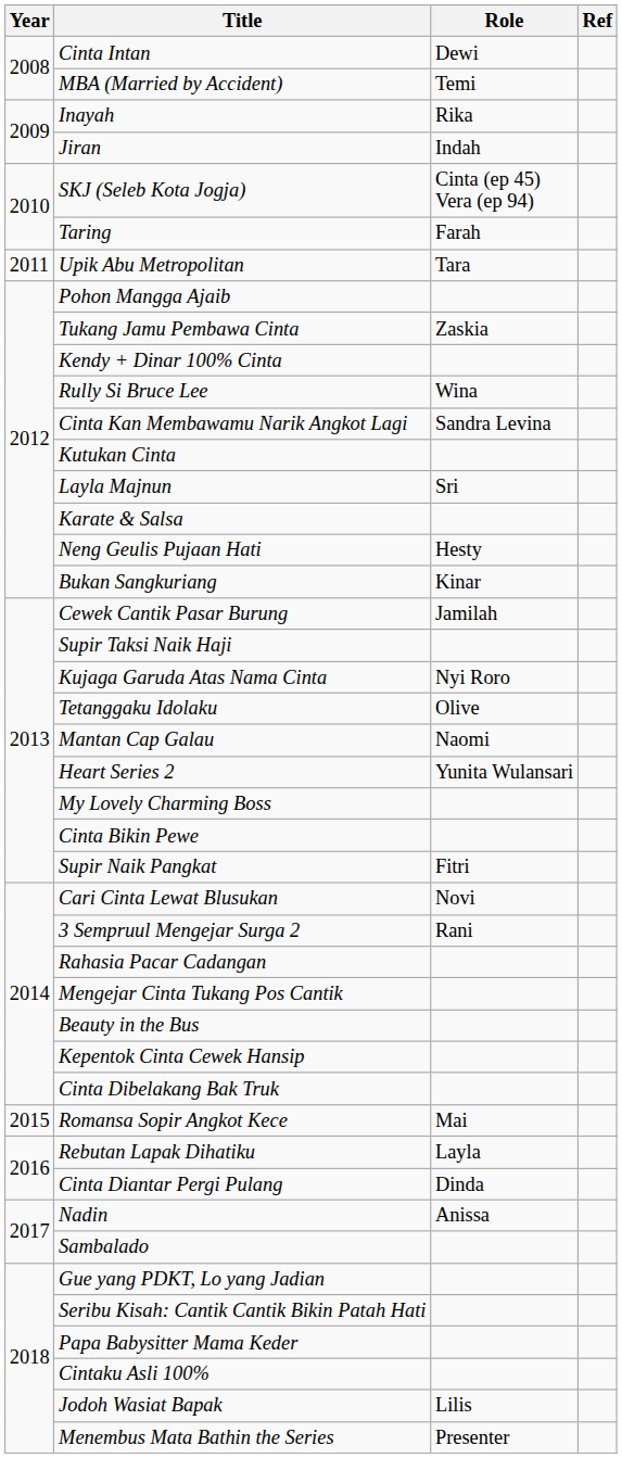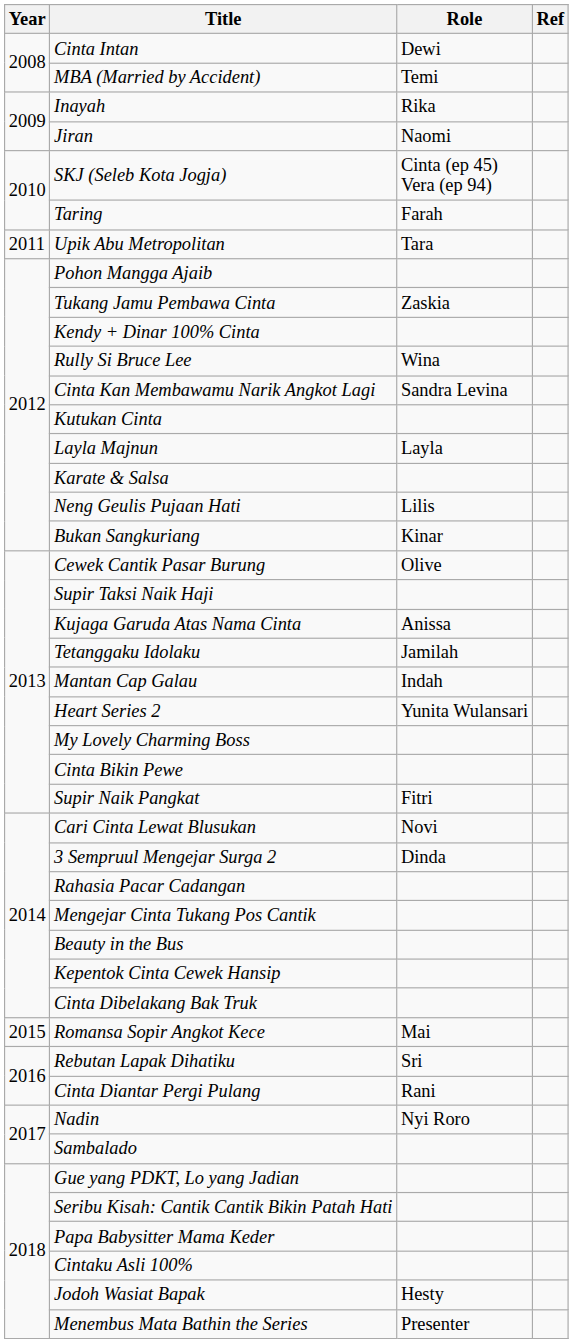 <table class="wikitable sortable">
 <tr>
 <th>Year</th>
 <th>Title</th>
 <th>Role</th>
 <th>Ref</th>
 </tr>
 <tr>
 <td rowspan="2">2008</td>
 <td><em>Cinta Intan</em></td>
 <td>Dewi</td>
 <td></td>
 </tr>
 <tr>
 <td><em>MBA (Married by Accident)</em></td>
 <td>Temi</td>
 <td></td>
 </tr>
 <tr>
 <td rowspan="2">2009</td>
 <td><em>Inayah</em></td>
 <td>Rika</td>
 <td></td>
 </tr>
 <tr>
 <td><em>Jiran</em></td>
-<td>Indah</td>
+<td>Naomi</td>
 <td></td>
 </tr>
 <tr>
 <td rowspan="2">2010</td>
 <td><em>SKJ (Seleb Kota Jogja)</em></td>
 <td>Cinta (ep 45)<br>Vera (ep 94)</td>
 <td></td>
 </tr>
 <tr>
 <td><em>Taring</em></td>
 <td>Farah</td>
 <td></td>
 </tr>
 <tr>
 <td>2011</td>
 <td><em>Upik Abu Metropolitan</em></td>
 <td>Tara</td>
 <td></td>
 </tr>
 <tr>
 <td rowspan="10">2012</td>
 <td><em>Pohon Mangga Ajaib</em></td>
 <td></td>
 <td></td>
 </tr>
 <tr>
 <td><em>Tukang Jamu Pembawa Cinta</em></td>
 <td>Zaskia</td>
 <td></td>
 </tr>
 <tr>
 <td><em>Kendy + Dinar 100% Cinta</em></td>
 <td></td>
 <td></td>
 </tr>
 <tr>
 <td><em>Rully Si Bruce Lee</em></td>
 <td>Wina</td>
 <td></td>
 </tr>
 <tr>
 <td><em>Cinta Kan Membawamu Narik Angkot Lagi</em></td>
 <td>Sandra Levina</td>
 <td></td>
 </tr>
 <tr>
 <td><em>Kutukan Cinta</em></td>
 <td></td>
 <td></td>
 </tr>
 <tr>
 <td><em>Layla Majnun</em></td>
-<td>Sri</td>
+<td>Layla</td>
 <td></td>
 </tr>
 <tr>
 <td><em>Karate & Salsa</em></td>
 <td></td>
 <td></td>
 </tr>
 <tr>
 <td><em>Neng Geulis Pujaan Hati</em></td>
-<td>Hesty</td>
+<td>Lilis</td>
 <td></td>
 </tr>
 <tr>
 <td><em>Bukan Sangkuriang</em></td>
 <td>Kinar</td>
 <td></td>
 </tr>
 <tr>
 <td rowspan="9">2013</td>
 <td><em>Cewek Cantik Pasar Burung</em></td>
-<td>Jamilah</td>
+<td>Olive</td>
 <td></td>
 </tr>
 <tr>
 <td><em>Supir Taksi Naik Haji</em></td>
 <td></td>
 <td></td>
 </tr>
 <tr>
 <td><em>Kujaga Garuda Atas Nama Cinta</em></td>
-<td>Nyi Roro</td>
+<td>Anissa</td>
 <td></td>
 </tr>
 <tr>
 <td><em>Tetanggaku Idolaku</em></td>
-<td>Olive</td>
+<td>Jamilah</td>
 <td></td>
 </tr>
 <tr>
 <td><em>Mantan Cap Galau</em></td>
-<td>Naomi</td>
+<td>Indah</td>
 <td></td>
 </tr>
 <tr>
 <td><em>Heart Series 2</em></td>
 <td>Yunita Wulansari</td>
 <td></td>
 </tr>
 <tr>
 <td><em>My Lovely Charming Boss</em></td>
 <td></td>
 <td></td>
 </tr>
 <tr>
 <td><em>Cinta Bikin Pewe</em></td>
 <td></td>
 <td></td>
 </tr>
 <tr>
 <td><em>Supir Naik Pangkat</em></td>
 <td>Fitri</td>
 <td></td>
 </tr>
 <tr>
 <td rowspan="7">2014</td>
 <td><em>Cari Cinta Lewat Blusukan</em></td>
 <td>Novi</td>
 <td></td>
 </tr>
 <tr>
 <td><em>3 Sempruul Mengejar Surga 2</em></td>
-<td>Rani</td>
+<td>Dinda</td>
 <td></td>
 </tr>
 <tr>
 <td><em>Rahasia Pacar Cadangan</em></td>
 <td></td>
 <td></td>
 </tr>
 <tr>
 <td><em>Mengejar Cinta Tukang Pos Cantik</em></td>
 <td></td>
 <td></td>
 </tr>
 <tr>
 <td><em>Beauty in the Bus</em></td>
 <td></td>
 <td></td>
 </tr>
 <tr>
 <td><em>Kepentok Cinta Cewek Hansip</em></td>
 <td></td>
 <td></td>
 </tr>
 <tr>
 <td><em>Cinta Dibelakang Bak Truk</em></td>
 <td></td>
 <td></td>
 </tr>
 <tr>
 <td>2015</td>
 <td><em>Romansa Sopir Angkot Kece</em></td>
 <td>Mai</td>
 <td></td>
 </tr>
 <tr>
 <td rowspan="2">2016</td>
 <td><em>Rebutan Lapak Dihatiku</em></td>
-<td>Layla</td>
+<td>Sri</td>
 <td></td>
 </tr>
 <tr>
 <td><em>Cinta Diantar Pergi Pulang</em></td>
-<td>Dinda</td>
+<td>Rani</td>
 <td></td>
 </tr>
 <tr>
 <td rowspan="2">2017</td>
 <td><em>Nadin</em></td>
-<td>Anissa</td>
+<td>Nyi Roro</td>
 <td></td>
 </tr>
 <tr>
 <td><em>Sambalado</em></td>
 <td></td>
 <td></td>
 </tr>
 <tr>
 <td rowspan="6">2018</td>
 <td><em>Gue yang PDKT, Lo yang Jadian</em></td>
 <td></td>
 <td></td>
 </tr>
 <tr>
 <td><em>Seribu Kisah: Cantik Cantik Bikin Patah Hati</em></td>
 <td></td>
 <td></td>
 </tr>
 <tr>
 <td><em>Papa Babysitter Mama Keder</em></td>
 <td></td>
 <td></td>
 </tr>
 <tr>
 <td><em>Cintaku Asli 100%</em></td>
 <td></td>
 <td></td>
 </tr>
 <tr>
 <td><em>Jodoh Wasiat Bapak</em></td>
-<td>Lilis</td>
+<td>Hesty</td>
 <td></td>
 </tr>
 <tr>
 <td><em>Menembus Mata Bathin the Series</em></td>
 <td>Presenter</td>
 <td></td>
 </tr>
 </table>
